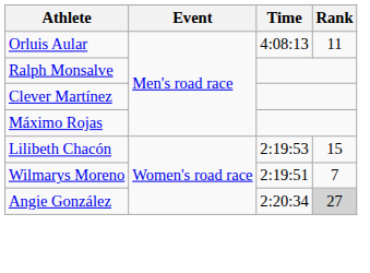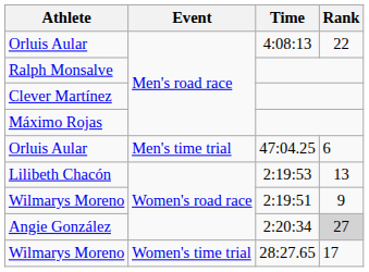 <table class=wikitable style="font-size:90%;">
 <tr>
 <th>Athlete</th>
 <th>Event</th>
 <th>Time</th>
 <th>Rank</th>
 </tr>
 <tr align=center>
 <td align=left><a href='#'>Orluis Aular</a></td>
 <td align=left rowspan=4><a href='#'>Men's road race</a></td>
 <td>4:08:13</td>
-<td>11</td>
+<td>22</td>
 </tr>
 <tr>
 <td align=left><a href='#'>Ralph Monsalve</a></td>
 <td colspan=2></td>
 </tr>
 <tr>
 <td align=left><a href='#'>Clever Martínez</a></td>
 <td colspan=2></td>
 </tr>
 <tr>
 <td align=left><a href='#'>Máximo Rojas</a></td>
 <td colspan=2></td>
 </tr>
+<tr>
+<td align=left><a href='#'>Orluis Aular</a></td>
+<td align=left><a href='#'>Men's time trial</a></td>
+<td>47:04.25</td>
+<td>6</td>
+</tr>
 <tr align=center>
 <td align=left><a href='#'>Lilibeth Chacón</a></td>
 <td align=left rowspan=3><a href='#'>Women's road race</a></td>
 <td>2:19:53</td>
-<td>15</td>
+<td>13</td>
 </tr>
 <tr align=center>
 <td align=left><a href='#'>Wilmarys Moreno</a></td>
 <td>2:19:51</td>
-<td>7</td>
+<td>9</td>
 </tr>
 <tr align=center>
 <td align=left><a href='#'>Angie González</a></td>
 <td>2:20:34</td>
 <td style="background: lightgrey;">27</td>
 </tr>
+<tr>
+<td align=left><a href='#'>Wilmarys Moreno</a></td>
+<td align=left><a href='#'>Women's time trial</a></td>
+<td>28:27.65</td>
+<td>17</td>
+</tr>
 </table>
